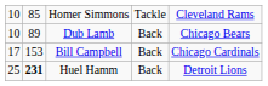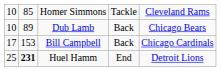 <table class="wikitable" style="text-align:center">
 <tr>
 <td>10</td>
 <td>85</td>
 <td>Homer Simmons</td>
 <td>Tackle</td>
 <td><a href='#'>Cleveland Rams</a></td>
 </tr>
 <tr>
 <td>10</td>
 <td>89</td>
 <td><a href='#'>Dub Lamb</a></td>
 <td>Back</td>
 <td><a href='#'>Chicago Bears</a></td>
 </tr>
 <tr>
 <td>17</td>
 <td>153</td>
 <td><a href='#'>Bill Campbell</a></td>
 <td>Back</td>
 <td><a href='#'>Chicago Cardinals</a></td>
 </tr>
 <tr>
 <td>25</td>
 <td><strong>231</strong></td>
 <td>Huel Hamm</td>
-<td>Back</td>
+<td>End</td>
 <td><a href='#'>Detroit Lions</a></td>
 </tr>
 </table>
